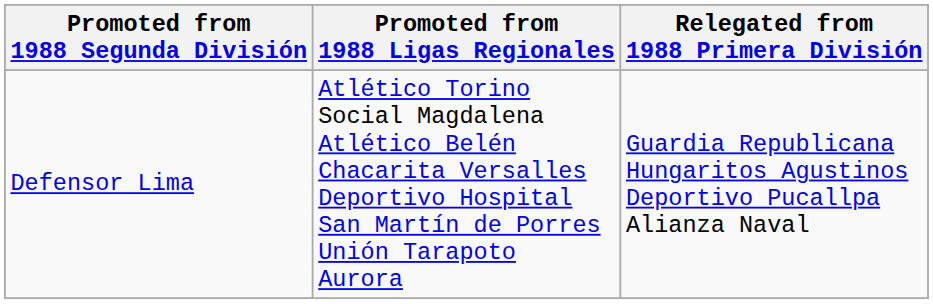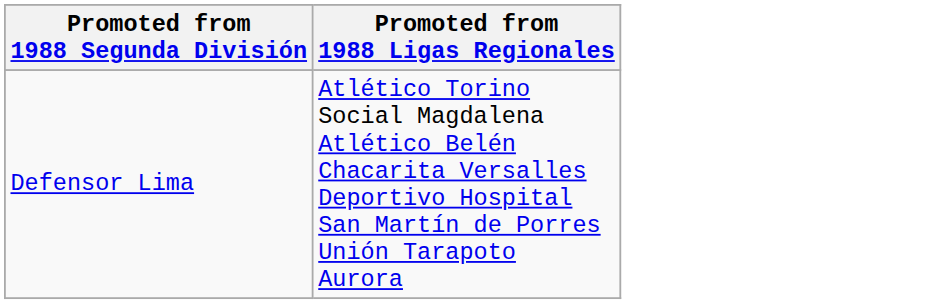 <table class="wikitable">
 <tr>
 <th>Promoted from<br><a href='#'>1988 Segunda División</a></th>
 <th>Promoted from<br><a href='#'>1988 Ligas Regionales</a></th>
-<th>Relegated from<br><a href='#'>1988 Primera División</a></th>
 </tr>
 <tr>
 <td> <a href='#'>Defensor Lima</a> </td>
 <td> <a href='#'>Atlético Torino</a> <br> Social Magdalena <br> <a href='#'>Atlético Belén</a> <br> <a href='#'>Chacarita Versalles</a> <br> <a href='#'>Deportivo Hospital</a> <br> <a href='#'>San Martín de Porres</a> <br> <a href='#'>Unión Tarapoto</a> <br> <a href='#'>Aurora</a> </td>
-<td> <a href='#'>Guardia Republicana</a> <br> <a href='#'>Hungaritos Agustinos</a> <br> <a href='#'>Deportivo Pucallpa</a> <br> Alianza Naval </td>
 </tr>
 </table>
